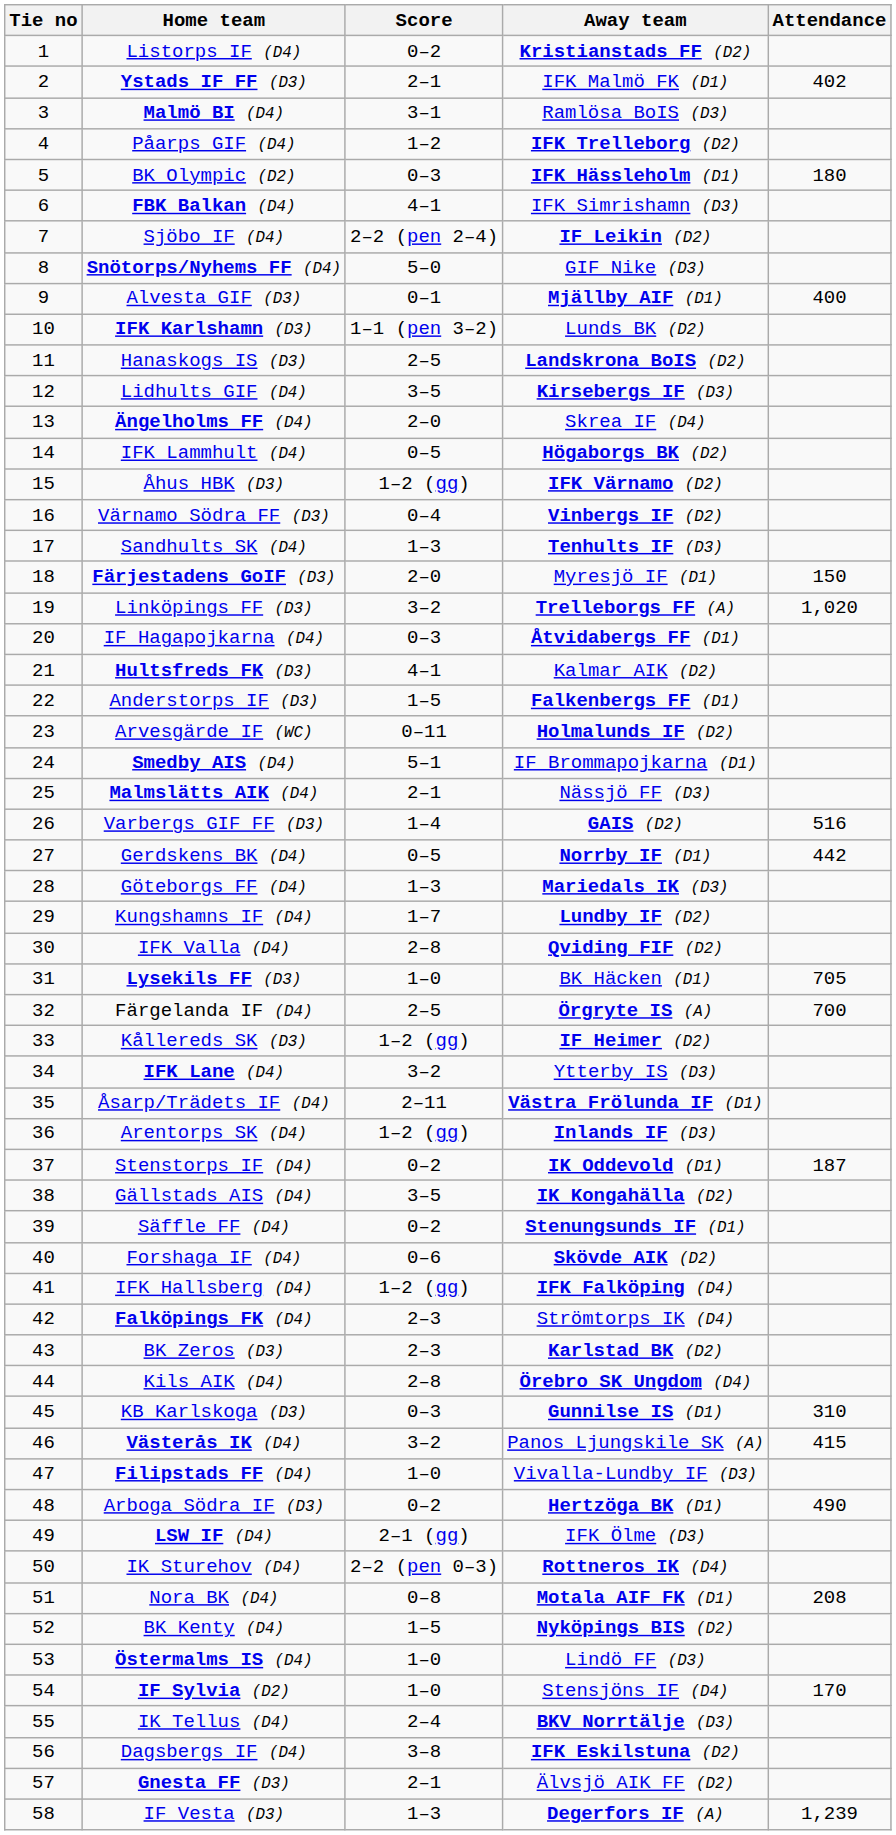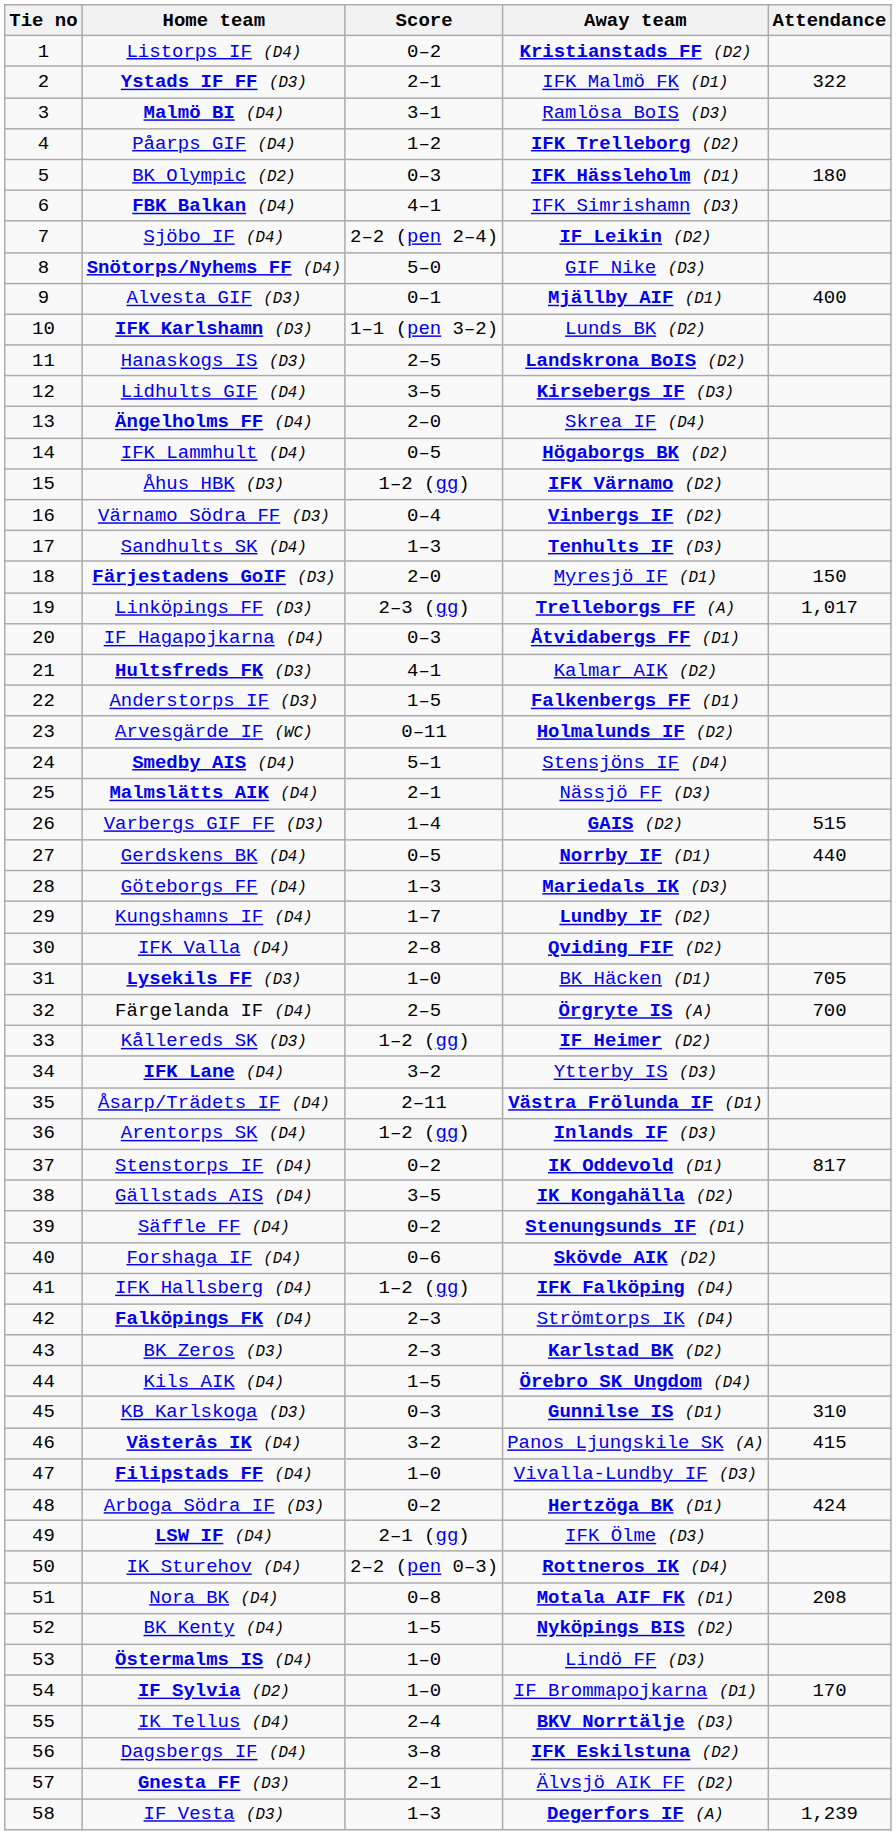 <table class="wikitable" style="text-align:center">
 <tr>
 <th style= width="40px">Tie no</th>
 <th style= width="150px">Home team</th>
 <th style= width="60px">Score</th>
 <th style= width="150px">Away team</th>
 <th style= width="30px">Attendance</th>
 </tr>
 <tr>
 <td>1</td>
 <td><a href='#'>Listorps IF</a> <em><small>(D4)</small></em></td>
 <td>0–2</td>
 <td><strong><a href='#'>Kristianstads FF</a></strong> <em><small>(D2)</small></em></td>
 <td></td>
 </tr>
 <tr>
 <td>2</td>
 <td><strong><a href='#'>Ystads IF FF</a></strong> <em><small>(D3)</small></em></td>
 <td>2–1</td>
 <td><a href='#'>IFK Malmö FK</a> <em><small>(D1)</small></em></td>
-<td>402</td>
+<td>322</td>
 </tr>
 <tr>
 <td>3</td>
 <td><strong><a href='#'>Malmö BI</a></strong> <em><small>(D4)</small></em></td>
 <td>3–1</td>
 <td><a href='#'>Ramlösa BoIS</a> <em><small>(D3)</small></em></td>
 <td></td>
 </tr>
 <tr>
 <td>4</td>
 <td><a href='#'>Påarps GIF</a> <em><small>(D4)</small></em></td>
 <td>1–2</td>
 <td><strong><a href='#'>IFK Trelleborg</a></strong> <em><small>(D2)</small></em></td>
 <td></td>
 </tr>
 <tr>
 <td>5</td>
 <td><a href='#'>BK Olympic</a> <em><small>(D2)</small></em></td>
 <td>0–3</td>
 <td><strong><a href='#'>IFK Hässleholm</a></strong> <em><small>(D1)</small></em></td>
 <td>180</td>
 </tr>
 <tr>
 <td>6</td>
 <td><strong><a href='#'>FBK Balkan</a></strong> <em><small>(D4)</small></em></td>
 <td>4–1</td>
 <td><a href='#'>IFK Simrishamn</a> <em><small>(D3)</small></em></td>
 <td></td>
 </tr>
 <tr>
 <td>7</td>
 <td><a href='#'>Sjöbo IF</a> <em><small>(D4)</small></em></td>
 <td>2–2 (<a href='#'>pen</a> 2–4)</td>
 <td><strong><a href='#'>IF Leikin</a></strong> <em><small>(D2)</small></em></td>
 <td></td>
 </tr>
 <tr>
 <td>8</td>
 <td><strong><a href='#'>Snötorps/Nyhems FF</a></strong> <em><small>(D4)</small></em></td>
 <td>5–0</td>
 <td><a href='#'>GIF Nike</a> <em><small>(D3)</small></em></td>
 <td></td>
 </tr>
 <tr>
 <td>9</td>
 <td><a href='#'>Alvesta GIF</a> <em><small>(D3)</small></em></td>
 <td>0–1</td>
 <td><strong><a href='#'>Mjällby AIF</a></strong> <em><small>(D1)</small></em></td>
 <td>400</td>
 </tr>
 <tr>
 <td>10</td>
 <td><strong><a href='#'>IFK Karlshamn</a></strong> <em><small>(D3)</small></em></td>
 <td>1–1 (<a href='#'>pen</a> 3–2)</td>
 <td><a href='#'>Lunds BK</a> <em><small>(D2)</small></em></td>
 <td></td>
 </tr>
 <tr>
 <td>11</td>
 <td><a href='#'>Hanaskogs IS</a> <em><small>(D3)</small></em></td>
 <td>2–5</td>
 <td><strong><a href='#'>Landskrona BoIS</a></strong> <em><small>(D2)</small></em></td>
 <td></td>
 </tr>
 <tr>
 <td>12</td>
 <td><a href='#'>Lidhults GIF</a> <em><small>(D4)</small></em></td>
 <td>3–5</td>
 <td><strong><a href='#'>Kirsebergs IF</a></strong> <em><small>(D3)</small></em></td>
 <td></td>
 </tr>
 <tr>
 <td>13</td>
 <td><strong><a href='#'>Ängelholms FF</a></strong> <em><small>(D4)</small></em></td>
 <td>2–0</td>
 <td><a href='#'>Skrea IF</a> <em><small>(D4)</small></em></td>
 <td></td>
 </tr>
 <tr>
 <td>14</td>
 <td><a href='#'>IFK Lammhult</a> <em><small>(D4)</small></em></td>
 <td>0–5</td>
 <td><strong><a href='#'>Högaborgs BK</a></strong> <em><small>(D2)</small></em></td>
 <td></td>
 </tr>
 <tr>
 <td>15</td>
 <td><a href='#'>Åhus HBK</a> <em><small>(D3)</small></em></td>
 <td>1–2 (<a href='#'>gg</a>)</td>
 <td><strong><a href='#'>IFK Värnamo</a></strong> <em><small>(D2)</small></em></td>
 <td></td>
 </tr>
 <tr>
 <td>16</td>
 <td><a href='#'>Värnamo Södra FF</a> <em><small>(D3)</small></em></td>
 <td>0–4</td>
 <td><strong><a href='#'>Vinbergs IF</a></strong> <em><small>(D2)</small></em></td>
 <td></td>
 </tr>
 <tr>
 <td>17</td>
 <td><a href='#'>Sandhults SK</a> <em><small>(D4)</small></em></td>
 <td>1–3</td>
 <td><strong><a href='#'>Tenhults IF</a></strong> <em><small>(D3)</small></em></td>
 <td></td>
 </tr>
 <tr>
 <td>18</td>
 <td><strong><a href='#'>Färjestadens GoIF</a></strong> <em><small>(D3)</small></em></td>
 <td>2–0</td>
 <td><a href='#'>Myresjö IF</a> <em><small>(D1)</small></em></td>
 <td>150</td>
 </tr>
 <tr>
 <td>19</td>
 <td><a href='#'>Linköpings FF</a> <em><small>(D3)</small></em></td>
-<td>3–2</td>
+<td>2–3 (<a href='#'>gg</a>)</td>
 <td><strong><a href='#'>Trelleborgs FF</a></strong> <em><small>(A)</small></em></td>
-<td>1,020</td>
+<td>1,017</td>
 </tr>
 <tr>
 <td>20</td>
 <td><a href='#'>IF Hagapojkarna</a> <em><small>(D4)</small></em></td>
 <td>0–3</td>
 <td><strong><a href='#'>Åtvidabergs FF</a></strong> <em><small>(D1)</small></em></td>
 <td></td>
 </tr>
 <tr>
 <td>21</td>
 <td><strong><a href='#'>Hultsfreds FK</a></strong> <em><small>(D3)</small></em></td>
 <td>4–1</td>
 <td><a href='#'>Kalmar AIK</a> <em><small>(D2)</small></em></td>
 <td></td>
 </tr>
 <tr>
 <td>22</td>
 <td><a href='#'>Anderstorps IF</a> <em><small>(D3)</small></em></td>
 <td>1–5</td>
 <td><strong><a href='#'>Falkenbergs FF</a></strong> <em><small>(D1)</small></em></td>
 <td></td>
 </tr>
 <tr>
 <td>23</td>
 <td><a href='#'>Arvesgärde IF</a> <em><small>(WC)</small></em></td>
 <td>0–11</td>
 <td><strong><a href='#'>Holmalunds IF</a></strong> <em><small>(D2)</small></em></td>
 <td></td>
 </tr>
 <tr>
 <td>24</td>
 <td><strong><a href='#'>Smedby AIS</a></strong> <em><small>(D4)</small></em></td>
 <td>5–1</td>
-<td><a href='#'>IF Brommapojkarna</a> <em><small>(D1)</small></em></td>
+<td><a href='#'>Stensjöns IF</a> <em><small>(D4)</small></em></td>
 <td></td>
 </tr>
 <tr>
 <td>25</td>
 <td><strong><a href='#'>Malmslätts AIK</a></strong> <em><small>(D4)</small></em></td>
 <td>2–1</td>
 <td><a href='#'>Nässjö FF</a> <em><small>(D3)</small></em></td>
 <td></td>
 </tr>
 <tr>
 <td>26</td>
 <td><a href='#'>Varbergs GIF FF</a> <em><small>(D3)</small></em></td>
 <td>1–4</td>
 <td><strong><a href='#'>GAIS</a></strong> <em><small>(D2)</small></em></td>
-<td>516</td>
+<td>515</td>
 </tr>
 <tr>
 <td>27</td>
 <td><a href='#'>Gerdskens BK</a> <em><small>(D4)</small></em></td>
 <td>0–5</td>
 <td><strong><a href='#'>Norrby IF</a></strong> <em><small>(D1)</small></em></td>
-<td>442</td>
+<td>440</td>
 </tr>
 <tr>
 <td>28</td>
 <td><a href='#'>Göteborgs FF</a> <em><small>(D4)</small></em></td>
 <td>1–3</td>
 <td><strong><a href='#'>Mariedals IK</a></strong> <em><small>(D3)</small></em></td>
 <td></td>
 </tr>
 <tr>
 <td>29</td>
 <td><a href='#'>Kungshamns IF</a> <em><small>(D4)</small></em></td>
 <td>1–7</td>
 <td><strong><a href='#'>Lundby IF</a></strong> <em><small>(D2)</small></em></td>
 <td></td>
 </tr>
 <tr>
 <td>30</td>
 <td><a href='#'>IFK Valla</a> <em><small>(D4)</small></em></td>
 <td>2–8</td>
 <td><strong><a href='#'>Qviding FIF</a></strong> <em><small>(D2)</small></em></td>
 <td></td>
 </tr>
 <tr>
 <td>31</td>
 <td><strong><a href='#'>Lysekils FF</a></strong> <em><small>(D3)</small></em></td>
 <td>1–0</td>
 <td><a href='#'>BK Häcken</a> <em><small>(D1)</small></em></td>
 <td>705</td>
 </tr>
 <tr>
 <td>32</td>
 <td>Färgelanda IF <em><small>(D4)</small></em></td>
 <td>2–5</td>
 <td><strong><a href='#'>Örgryte IS</a></strong> <em><small>(A)</small></em></td>
 <td>700</td>
 </tr>
 <tr>
 <td>33</td>
 <td><a href='#'>Kållereds SK</a> <em><small>(D3)</small></em></td>
 <td>1–2 (<a href='#'>gg</a>)</td>
 <td><strong><a href='#'>IF Heimer</a></strong> <em><small>(D2)</small></em></td>
 <td></td>
 </tr>
 <tr>
 <td>34</td>
 <td><strong><a href='#'>IFK Lane</a></strong> <em><small>(D4)</small></em></td>
 <td>3–2</td>
 <td><a href='#'>Ytterby IS</a> <em><small>(D3)</small></em></td>
 <td></td>
 </tr>
 <tr>
 <td>35</td>
 <td><a href='#'>Åsarp/Trädets IF</a> <em><small>(D4)</small></em></td>
 <td>2–11</td>
 <td><strong><a href='#'>Västra Frölunda IF</a></strong> <em><small>(D1)</small></em></td>
 <td></td>
 </tr>
 <tr>
 <td>36</td>
 <td><a href='#'>Arentorps SK</a> <em><small>(D4)</small></em></td>
 <td>1–2 (<a href='#'>gg</a>)</td>
 <td><strong><a href='#'>Inlands IF</a></strong> <em><small>(D3)</small></em></td>
 <td></td>
 </tr>
 <tr>
 <td>37</td>
 <td><a href='#'>Stenstorps IF</a> <em><small>(D4)</small></em></td>
 <td>0–2</td>
 <td><strong><a href='#'>IK Oddevold</a></strong> <em><small>(D1)</small></em></td>
-<td>187</td>
+<td>817</td>
 </tr>
 <tr>
 <td>38</td>
 <td><a href='#'>Gällstads AIS</a> <em><small>(D4)</small></em></td>
 <td>3–5</td>
 <td><strong><a href='#'>IK Kongahälla</a></strong> <em><small>(D2)</small></em></td>
 <td></td>
 </tr>
 <tr>
 <td>39</td>
 <td><a href='#'>Säffle FF</a> <em><small>(D4)</small></em></td>
 <td>0–2</td>
 <td><strong><a href='#'>Stenungsunds IF</a></strong> <em><small>(D1)</small></em></td>
 <td></td>
 </tr>
 <tr>
 <td>40</td>
 <td><a href='#'>Forshaga IF</a> <em><small>(D4)</small></em></td>
 <td>0–6</td>
 <td><strong><a href='#'>Skövde AIK</a></strong> <em><small>(D2)</small></em></td>
 <td></td>
 </tr>
 <tr>
 <td>41</td>
 <td><a href='#'>IFK Hallsberg</a> <em><small>(D4)</small></em></td>
 <td>1–2 (<a href='#'>gg</a>)</td>
 <td><strong><a href='#'>IFK Falköping</a></strong> <em><small>(D4)</small></em></td>
 <td></td>
 </tr>
 <tr>
 <td>42</td>
 <td><strong><a href='#'>Falköpings FK</a></strong> <em><small>(D4)</small></em></td>
 <td>2–3</td>
 <td><a href='#'>Strömtorps IK</a> <em><small>(D4)</small></em></td>
 <td></td>
 </tr>
 <tr>
 <td>43</td>
 <td><a href='#'>BK Zeros</a> <em><small>(D3)</small></em></td>
 <td>2–3</td>
 <td><strong><a href='#'>Karlstad BK</a></strong> <em><small>(D2)</small></em></td>
 <td></td>
 </tr>
 <tr>
 <td>44</td>
 <td><a href='#'>Kils AIK</a> <em><small>(D4)</small></em></td>
-<td>2–8</td>
+<td>1–5</td>
 <td><strong><a href='#'>Örebro SK Ungdom</a></strong> <em><small>(D4)</small></em></td>
 <td></td>
 </tr>
 <tr>
 <td>45</td>
 <td><a href='#'>KB Karlskoga</a> <em><small>(D3)</small></em></td>
 <td>0–3</td>
 <td><strong><a href='#'>Gunnilse IS</a></strong> <em><small>(D1)</small></em></td>
 <td>310</td>
 </tr>
 <tr>
 <td>46</td>
 <td><strong><a href='#'>Västerås IK</a></strong> <em><small>(D4)</small></em></td>
 <td>3–2</td>
 <td><a href='#'>Panos Ljungskile SK</a> <em><small>(A)</small></em></td>
 <td>415</td>
 </tr>
 <tr>
 <td>47</td>
 <td><strong><a href='#'>Filipstads FF</a></strong> <em><small>(D4)</small></em></td>
 <td>1–0</td>
 <td><a href='#'>Vivalla-Lundby IF</a> <em><small>(D3)</small></em></td>
 <td></td>
 </tr>
 <tr>
 <td>48</td>
 <td><a href='#'>Arboga Södra IF</a> <em><small>(D3)</small></em></td>
 <td>0–2</td>
 <td><strong><a href='#'>Hertzöga BK</a></strong> <em><small>(D1)</small></em></td>
-<td>490</td>
+<td>424</td>
 </tr>
 <tr>
 <td>49</td>
 <td><strong><a href='#'>LSW IF</a></strong> <em><small>(D4)</small></em></td>
 <td>2–1 (<a href='#'>gg</a>)</td>
 <td><a href='#'>IFK Ölme</a> <em><small>(D3)</small></em></td>
 <td></td>
 </tr>
 <tr>
 <td>50</td>
 <td><a href='#'>IK Sturehov</a> <em><small>(D4)</small></em></td>
 <td>2–2 (<a href='#'>pen</a> 0–3)</td>
 <td><strong><a href='#'>Rottneros IK</a></strong> <em><small>(D4)</small></em></td>
 <td></td>
 </tr>
 <tr>
 <td>51</td>
 <td><a href='#'>Nora BK</a> <em><small>(D4)</small></em></td>
 <td>0–8</td>
 <td><strong><a href='#'>Motala AIF FK</a></strong> <em><small>(D1)</small></em></td>
 <td>208</td>
 </tr>
 <tr>
 <td>52</td>
 <td><a href='#'>BK Kenty</a> <em><small>(D4)</small></em></td>
 <td>1–5</td>
 <td><strong><a href='#'>Nyköpings BIS</a></strong> <em><small>(D2)</small></em></td>
 <td></td>
 </tr>
 <tr>
 <td>53</td>
 <td><strong><a href='#'>Östermalms IS</a></strong> <em><small>(D4)</small></em></td>
 <td>1–0</td>
 <td><a href='#'>Lindö FF</a> <em><small>(D3)</small></em></td>
 <td></td>
 </tr>
 <tr>
 <td>54</td>
 <td><strong><a href='#'>IF Sylvia</a></strong> <em><small>(D2)</small></em></td>
 <td>1–0</td>
-<td><a href='#'>Stensjöns IF</a> <em><small>(D4)</small></em></td>
+<td><a href='#'>IF Brommapojkarna</a> <em><small>(D1)</small></em></td>
 <td>170</td>
 </tr>
 <tr>
 <td>55</td>
 <td><a href='#'>IK Tellus</a> <em><small>(D4)</small></em></td>
 <td>2–4</td>
 <td><strong><a href='#'>BKV Norrtälje</a></strong> <em><small>(D3)</small></em></td>
 <td></td>
 </tr>
 <tr>
 <td>56</td>
 <td><a href='#'>Dagsbergs IF</a> <em><small>(D4)</small></em></td>
 <td>3–8</td>
 <td><strong><a href='#'>IFK Eskilstuna</a></strong> <em><small>(D2)</small></em></td>
 <td></td>
 </tr>
 <tr>
 <td>57</td>
 <td><strong><a href='#'>Gnesta FF</a></strong> <em><small>(D3)</small></em></td>
 <td>2–1</td>
 <td><a href='#'>Älvsjö AIK FF</a> <em><small>(D2)</small></em></td>
 <td></td>
 </tr>
 <tr>
 <td>58</td>
 <td><a href='#'>IF Vesta</a> <em><small>(D3)</small></em></td>
 <td>1–3</td>
 <td><strong><a href='#'>Degerfors IF</a></strong> <em><small>(A)</small></em></td>
 <td>1,239</td>
 </tr>
 </table>
